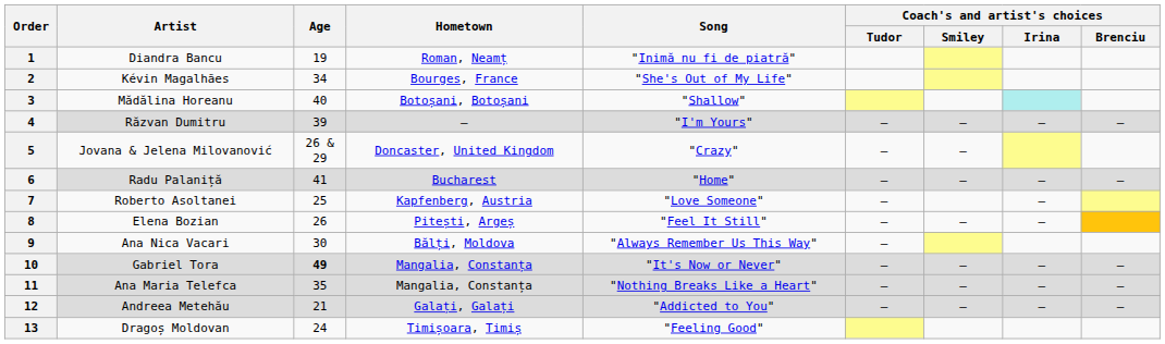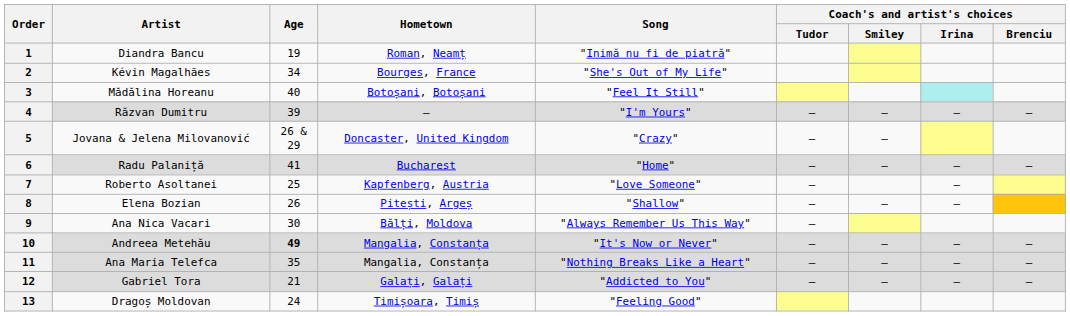 <table class="wikitable" style="text-align:center; line-height:17px; width:100%;">
 <tr>
 <th scope="col" rowspan="2" style="width:04%;">Order</th>
 <th scope="col" rowspan="2" style="width:18%;">Artist</th>
 <th scope="col" rowspan="2" style="width:04%;">Age</th>
 <th scope="col" rowspan="2" style="width:18%;">Hometown</th>
 <th scope="col" rowspan="2" style="width:20%;">Song</th>
 <th scope="col" colspan="4" style="width:24%;">Coach's and artist's choices</th>
 </tr>
 <tr>
 <th style="width:06%;">Tudor</th>
 <th style="width:06%;">Smiley</th>
 <th style="width:06%;">Irina</th>
 <th style="width:06%;">Brenciu</th>
 </tr>
 <tr>
 <th>1</th>
 <td>Diandra Bancu</td>
 <td>19</td>
 <td><a href='#'>Roman</a>, <a href='#'>Neamț</a></td>
 <td>"<a href='#'>Inimă nu fi de piatră</a>"</td>
 <td></td>
 <td style="background:#FDFC8F;"></td>
 <td></td>
 <td></td>
 </tr>
 <tr>
 <th>2</th>
 <td>Kévin Magalhães</td>
 <td>34</td>
 <td><a href='#'>Bourges</a>, <a href='#'>France</a></td>
 <td>"<a href='#'>She's Out of My Life</a>"</td>
 <td></td>
 <td style="background:#FDFC8F;"></td>
 <td></td>
 <td></td>
 </tr>
 <tr>
 <th>3</th>
 <td>Mădălina Horeanu</td>
 <td>40</td>
 <td><a href='#'>Botoșani</a>, <a href='#'>Botoșani</a></td>
-<td>"<a href='#'>Shallow</a>"</td>
+<td>"<a href='#'>Feel It Still</a>"</td>
 <td style="background:#FDFC8F;"></td>
 <td></td>
 <td bgcolor="#afeeee"><strong></strong></td>
 <td></td>
 </tr>
 <tr style="background:#DCDCDC;">
 <th>4</th>
 <td>Răzvan Dumitru</td>
 <td>39</td>
 <td>—</td>
 <td>"<a href='#'>I'm Yours</a>"</td>
 <td>—</td>
 <td>—</td>
 <td>—</td>
 <td>—</td>
 </tr>
 <tr>
 <th>5</th>
 <td>Jovana & Jelena Milovanović</td>
 <td>26 & 29</td>
 <td><a href='#'>Doncaster</a>, <a href='#'>United Kingdom</a></td>
 <td>"<a href='#'>Crazy</a>"</td>
 <td>—</td>
 <td>—</td>
 <td style="background:#FDFC8F;"></td>
 <td></td>
 </tr>
 <tr style="background:#DCDCDC;">
 <th>6</th>
 <td>Radu Palaniță</td>
 <td>41</td>
 <td><a href='#'>Bucharest</a></td>
 <td>"<a href='#'>Home</a>"</td>
 <td>—</td>
 <td>—</td>
 <td>—</td>
 <td>—</td>
 </tr>
 <tr>
 <th>7</th>
 <td>Roberto Asoltanei</td>
 <td>25</td>
 <td><a href='#'>Kapfenberg</a>, <a href='#'>Austria</a></td>
 <td>"<a href='#'>Love Someone</a>"</td>
 <td>—</td>
 <td></td>
 <td>—</td>
 <td style="background:#FDFC8F;"></td>
 </tr>
 <tr>
 <th>8</th>
 <td>Elena Bozian</td>
 <td>26</td>
 <td><a href='#'>Pitești</a>, <a href='#'>Argeș</a></td>
-<td>"<a href='#'>Feel It Still</a>"</td>
+<td>"<a href='#'>Shallow</a>"</td>
 <td>—</td>
 <td>—</td>
 <td>—</td>
 <td style="background:#FFC40C;"></td>
 </tr>
 <tr>
 <th>9</th>
 <td>Ana Nica Vacari</td>
 <td>30</td>
 <td><a href='#'>Bălți</a>, <a href='#'>Moldova</a></td>
 <td>"<a href='#'>Always Remember Us This Way</a>"</td>
 <td>—</td>
 <td style="background:#FDFC8F;"></td>
 <td></td>
 <td></td>
 </tr>
 <tr style="background:#DCDCDC;">
 <th>10</th>
-<td>Gabriel Tora</td>
+<td>Andreea Metehău</td>
 <td><strong>49</strong></td>
 <td><a href='#'>Mangalia</a>, <a href='#'>Constanța</a></td>
 <td>"<a href='#'>It's Now or Never</a>"</td>
 <td>—</td>
 <td>—</td>
 <td>—</td>
 <td>—</td>
 </tr>
 <tr style="background:#DCDCDC;">
 <th>11</th>
 <td>Ana Maria Telefca</td>
 <td>35</td>
 <td>Mangalia, Constanța</td>
 <td>"<a href='#'>Nothing Breaks Like a Heart</a>"</td>
 <td>—</td>
 <td>—</td>
 <td>—</td>
 <td>—</td>
 </tr>
 <tr style="background:#DCDCDC;">
 <th>12</th>
-<td>Andreea Metehău</td>
+<td>Gabriel Tora</td>
 <td>21</td>
 <td><a href='#'>Galați</a>, <a href='#'>Galați</a></td>
 <td>"<a href='#'>Addicted to You</a>"</td>
 <td>—</td>
 <td>—</td>
 <td>—</td>
 <td>—</td>
 </tr>
 <tr>
 <th>13</th>
 <td>Dragoș Moldovan</td>
 <td>24</td>
 <td><a href='#'>Timișoara</a>, <a href='#'>Timiș</a></td>
 <td>"<a href='#'>Feeling Good</a>"</td>
 <td style="background:#FDFC8F;"></td>
 <td></td>
 <td></td>
 <td></td>
 </tr>
 </table>
